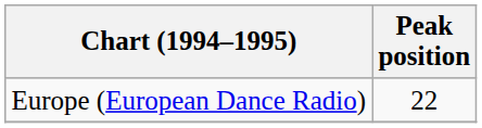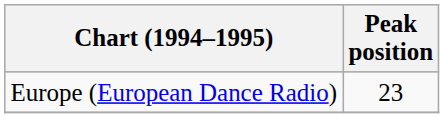 <table class="wikitable sortable">
 <tr>
 <th>Chart (1994–1995)</th>
 <th>Peak<br>position</th>
 </tr>
 <tr>
 <td>Europe (<a href='#'>European Dance Radio</a>)</td>
-<td align="center">22</td>
+<td align="center">23</td>
 </tr>
 <tr>
 </tr>
 <tr>
 </tr>
 <tr>
 </tr>
 <tr>
 </tr>
 </table>
